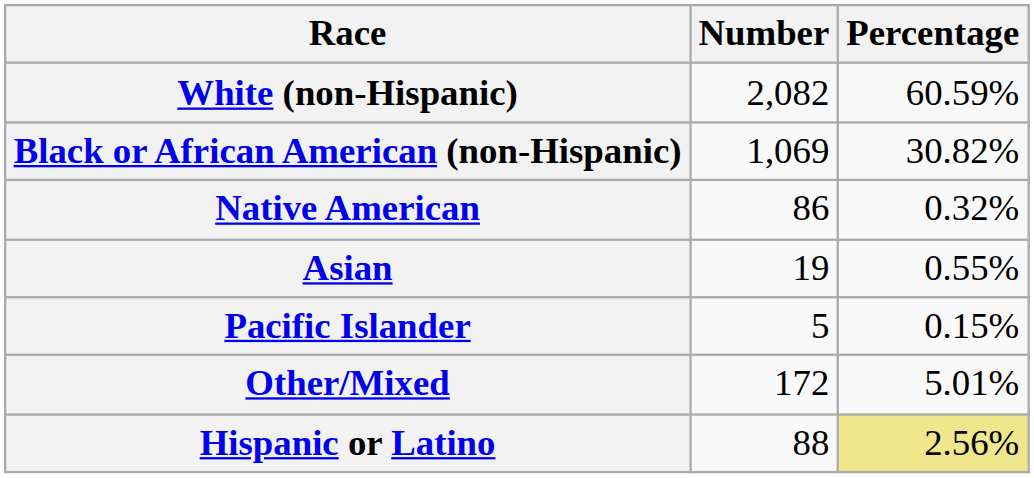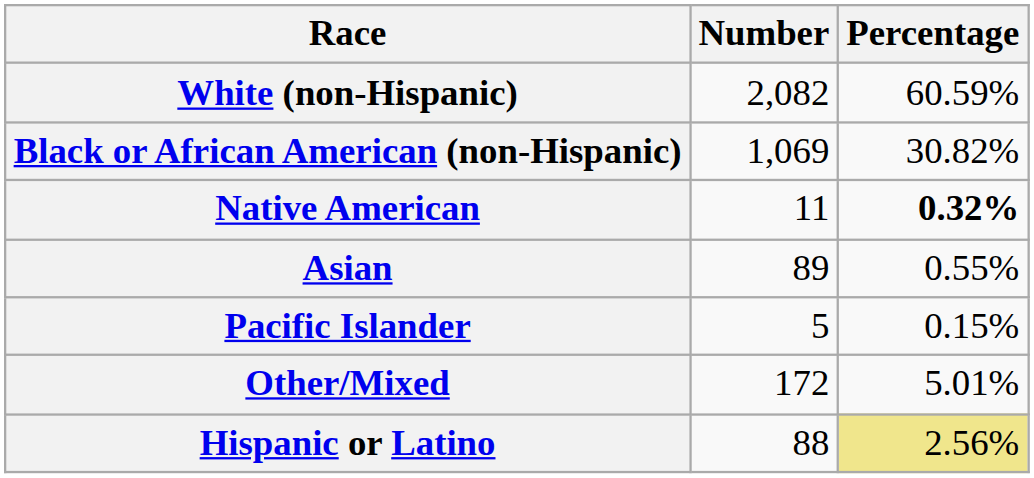 <table class="wikitable" style="text-align:right">
 <tr>
 <th scope="col">Race</th>
 <th scope="col">Number</th>
 <th scope="col">Percentage</th>
 </tr>
 <tr>
 <th scope="row"><a href='#'>White</a> (non-Hispanic)</th>
 <td>2,082</td>
 <td>60.59%</td>
 </tr>
 <tr>
 <th scope="row"><a href='#'>Black or African American</a> (non-Hispanic)</th>
 <td>1,069</td>
 <td>30.82%</td>
 </tr>
 <tr>
 <th scope="row"><a href='#'>Native American</a></th>
-<td>86</td>
-<td>0.32%</td>
+<td>11</td>
+<td><strong>0.32%</strong></td>
 </tr>
 <tr>
 <th scope="row"><a href='#'>Asian</a></th>
-<td>19</td>
+<td>89</td>
 <td>0.55%</td>
 </tr>
 <tr>
 <th scope="row"><a href='#'>Pacific Islander</a></th>
 <td>5</td>
 <td>0.15%</td>
 </tr>
 <tr>
 <th scope="row"><a href='#'>Other/Mixed</a></th>
 <td>172</td>
 <td>5.01%</td>
 </tr>
 <tr>
 <th scope="row"><a href='#'>Hispanic</a> or <a href='#'>Latino</a></th>
 <td>88</td>
 <td style="background: khaki;">2.56%</td>
 </tr>
 </table>
